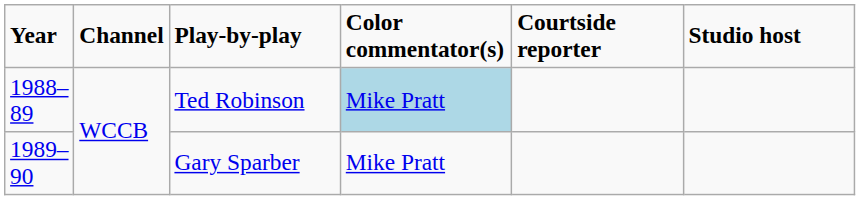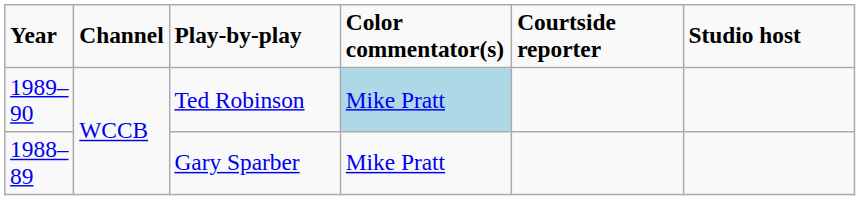 <table class="wikitable">
 <tr>
 <td width="40"><strong>Year</strong></td>
 <td width="40"><strong>Channel</strong></td>
 <td width="110"><strong>Play-by-play</strong></td>
 <td width="110"><strong>Color commentator(s)</strong></td>
 <td width="110"><strong>Courtside reporter</strong></td>
 <td width="110"><strong>Studio host</strong></td>
 </tr>
 <tr>
-<td><a href='#'>1988–89</a></td>
+<td><a href='#'>1989–90</a></td>
 <td rowspan=2><a href='#'>WCCB</a></td>
 <td><a href='#'>Ted Robinson</a></td>
 <td style="background: lightblue;"><a href='#'>Mike Pratt</a></td>
 <td></td>
 <td></td>
 </tr>
 <tr>
-<td><a href='#'>1989–90</a></td>
+<td><a href='#'>1988–89</a></td>
 <td><a href='#'>Gary Sparber</a></td>
 <td><a href='#'>Mike Pratt</a></td>
 <td></td>
 <td></td>
 </tr>
 </table>
